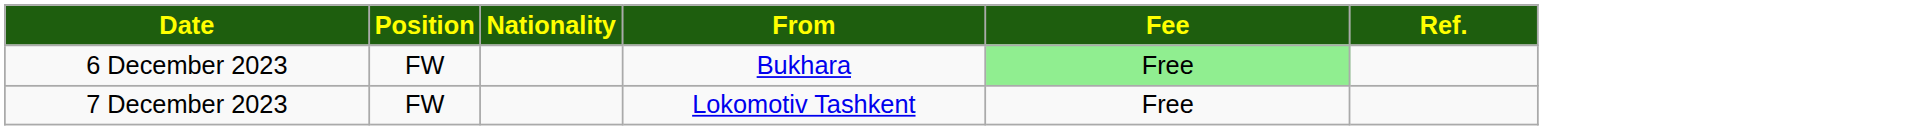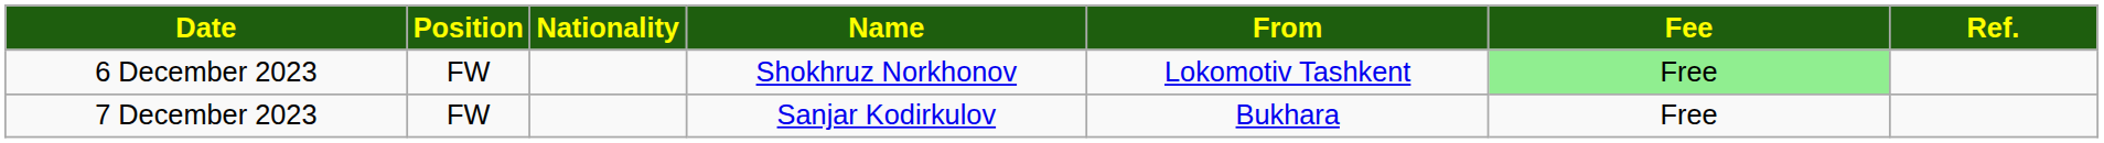 <table class="wikitable" style="text-align:center; font-size:90%; ">
 <tr>
 <th style="background:#1e5e0e; color:yellow; width:200px;">Date</th>
 <th style="background:#1e5e0e; color:yellow; width:50px;">Position</th>
 <th style="background:#1e5e0e; color:yellow; width:50px;">Nationality</th>
+<th style="background:#1e5e0e; color:yellow; width:200px;">Name</th>
 <th style="background:#1e5e0e; color:yellow; width:200px;">From</th>
 <th style="background:#1e5e0e; color:yellow; width:200px;">Fee</th>
 <th style="background:#1e5e0e; color:yellow; width:100px;">Ref.</th>
 </tr>
 <tr>
 <td>6 December 2023</td>
 <td>FW</td>
 <td></td>
-<td><a href='#'>Bukhara</a></td>
+<td><a href='#'>Shokhruz Norkhonov</a></td>
+<td><a href='#'>Lokomotiv Tashkent</a></td>
 <td style="background: lightgreen;">Free</td>
 <td></td>
 </tr>
 <tr>
 <td>7 December 2023</td>
 <td>FW</td>
 <td></td>
-<td><a href='#'>Lokomotiv Tashkent</a></td>
+<td><a href='#'>Sanjar Kodirkulov</a></td>
+<td><a href='#'>Bukhara</a></td>
 <td>Free</td>
 <td></td>
 </tr>
 </table>
